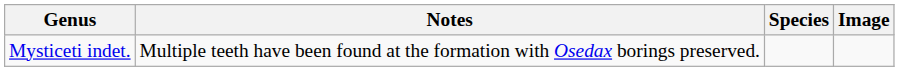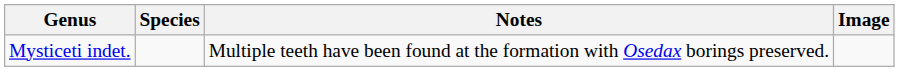 <table class="wikitable">
 <tr>
 <th>Genus</th>
+<th>Species</th>
 <th>Notes</th>
-<th>Species</th>
 <th>Image</th>
 </tr>
 <tr>
 <td><a href='#'>Mysticeti indet.</a></td>
+<td></td>
 <td>Multiple teeth have been found at the formation with <em><a href='#'>Osedax</a></em> borings preserved.</td>
-<td></td>
 <td></td>
 </tr>
 </table>
